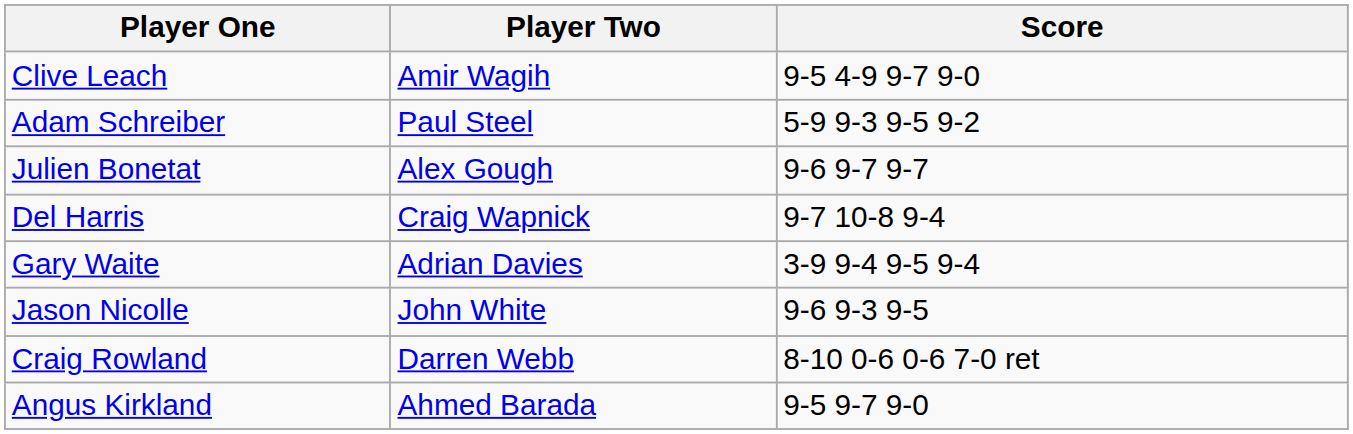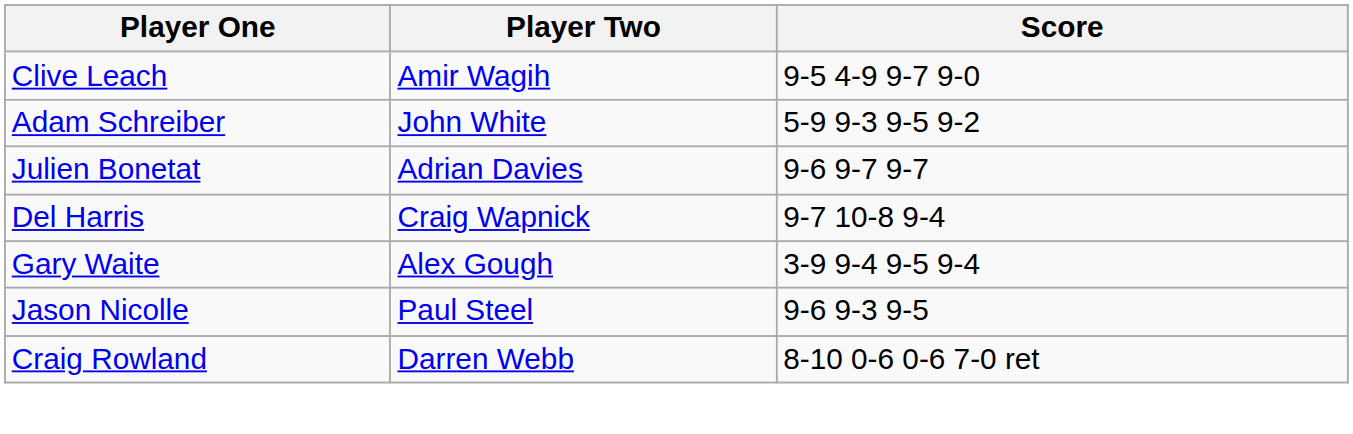 <table class="wikitable">
 <tr>
 <th width=200>Player One</th>
 <th width=200>Player Two</th>
 <th width=300>Score</th>
 </tr>
 <tr>
 <td> <a href='#'>Clive Leach</a></td>
 <td> <a href='#'>Amir Wagih</a></td>
 <td>9-5 4-9 9-7 9-0</td>
 </tr>
 <tr>
 <td> <a href='#'>Adam Schreiber</a></td>
-<td>	<a href='#'>Paul Steel</a></td>
+<td>	<a href='#'>John White</a></td>
 <td>5-9 9-3 9-5 9-2</td>
 </tr>
 <tr>
 <td> <a href='#'>Julien Bonetat</a></td>
-<td> <a href='#'>Alex Gough</a></td>
+<td> <a href='#'>Adrian Davies</a></td>
 <td>9-6 9-7 9-7</td>
 </tr>
 <tr>
 <td> <a href='#'>Del Harris</a></td>
 <td>	<a href='#'>Craig Wapnick</a></td>
 <td>9-7 10-8 9-4</td>
 </tr>
 <tr>
 <td> <a href='#'>Gary Waite</a></td>
-<td> <a href='#'>Adrian Davies</a></td>
+<td> <a href='#'>Alex Gough</a></td>
 <td>3-9 9-4 9-5 9-4</td>
 </tr>
 <tr>
 <td> <a href='#'>Jason Nicolle</a></td>
-<td>	<a href='#'>John White</a></td>
+<td>	<a href='#'>Paul Steel</a></td>
 <td>9-6 9-3 9-5</td>
 </tr>
 <tr>
 <td> <a href='#'>Craig Rowland</a></td>
 <td>	<a href='#'>Darren Webb</a></td>
 <td>8-10 0-6 0-6 7-0 ret</td>
 </tr>
-<tr>
-<td> <a href='#'>Angus Kirkland</a></td>
-<td> <a href='#'>Ahmed Barada</a></td>
-<td>9-5 9-7 9-0</td>
-</tr>
 </table>
